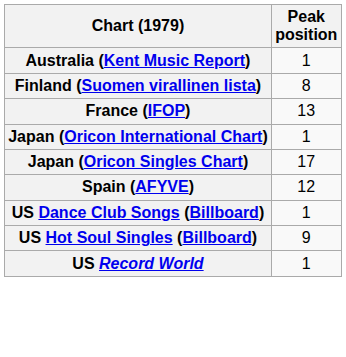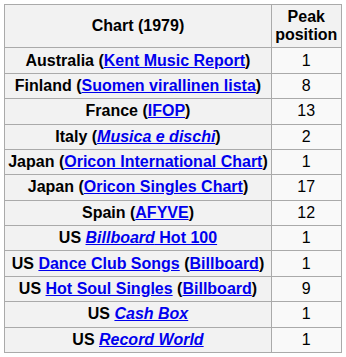 <table class="wikitable sortable plainrowheaders" style="text-align:center">
 <tr>
 <th>Chart (1979)</th>
 <th>Peak<br>position</th>
 </tr>
 <tr>
 <th scope="row">Australia (<a href='#'>Kent Music Report</a>)</th>
 <td>1</td>
 </tr>
 <tr>
 </tr>
 <tr>
 </tr>
 <tr>
 </tr>
 <tr>
 </tr>
 <tr>
 </tr>
 <tr>
 <th scope="row">Finland (<a href='#'>Suomen virallinen lista</a>)</th>
 <td>8</td>
 </tr>
 <tr>
 <th scope="row">France (<a href='#'>IFOP</a>)</th>
 <td>13</td>
 </tr>
 <tr>
 </tr>
 <tr>
+<th scope="row">Italy (<em><a href='#'>Musica e dischi</a></em>)</th>
+<td>2</td>
+</tr>
+<tr>
 <th scope="row">Japan (<a href='#'>Oricon International Chart</a>)</th>
 <td>1</td>
 </tr>
 <tr>
 <th scope="row">Japan (<a href='#'>Oricon Singles Chart</a>)</th>
 <td>17</td>
 </tr>
 <tr>
 </tr>
 <tr>
 </tr>
 <tr>
 </tr>
 <tr>
 </tr>
 <tr>
 <th scope="row">Spain (<a href='#'>AFYVE</a>)</th>
 <td>12</td>
 </tr>
 <tr>
 </tr>
 <tr>
 </tr>
 <tr>
 </tr>
 <tr>
+<th scope="row">US <a href='#'><em>Billboard</em> Hot 100</a></th>
+<td>1</td>
+</tr>
+<tr>
 <th scope="row">US <a href='#'>Dance Club Songs</a> (<a href='#'>Billboard</a>)</th>
 <td>1</td>
 </tr>
 <tr>
 <th scope="row">US <a href='#'>Hot Soul Singles</a> (<a href='#'>Billboard</a>)</th>
 <td>9</td>
 </tr>
 <tr>
+<th scope="row">US <em><a href='#'>Cash Box</a></em></th>
+<td>1</td>
+</tr>
+<tr>
 <th scope="row">US <em><a href='#'>Record World</a></em></th>
 <td>1</td>
 </tr>
 <tr>
 </tr>
 </table>
